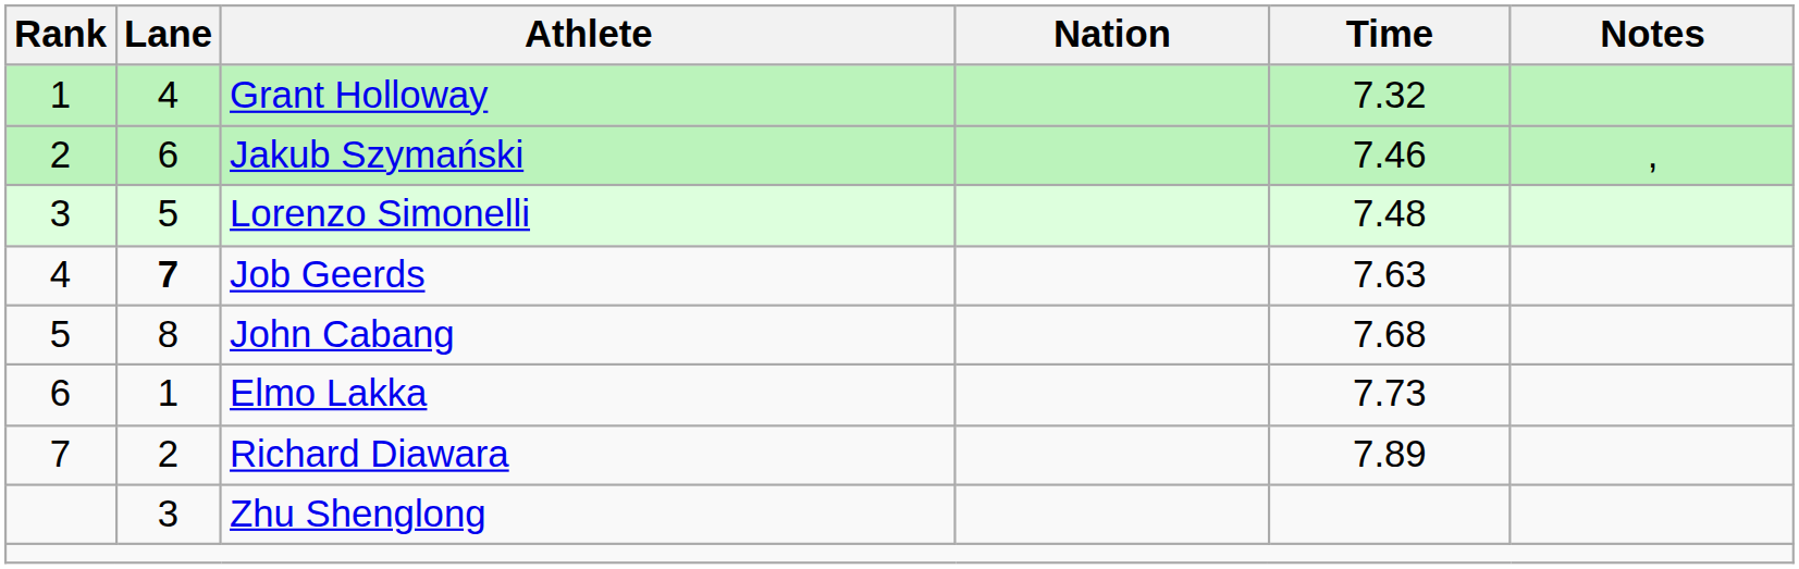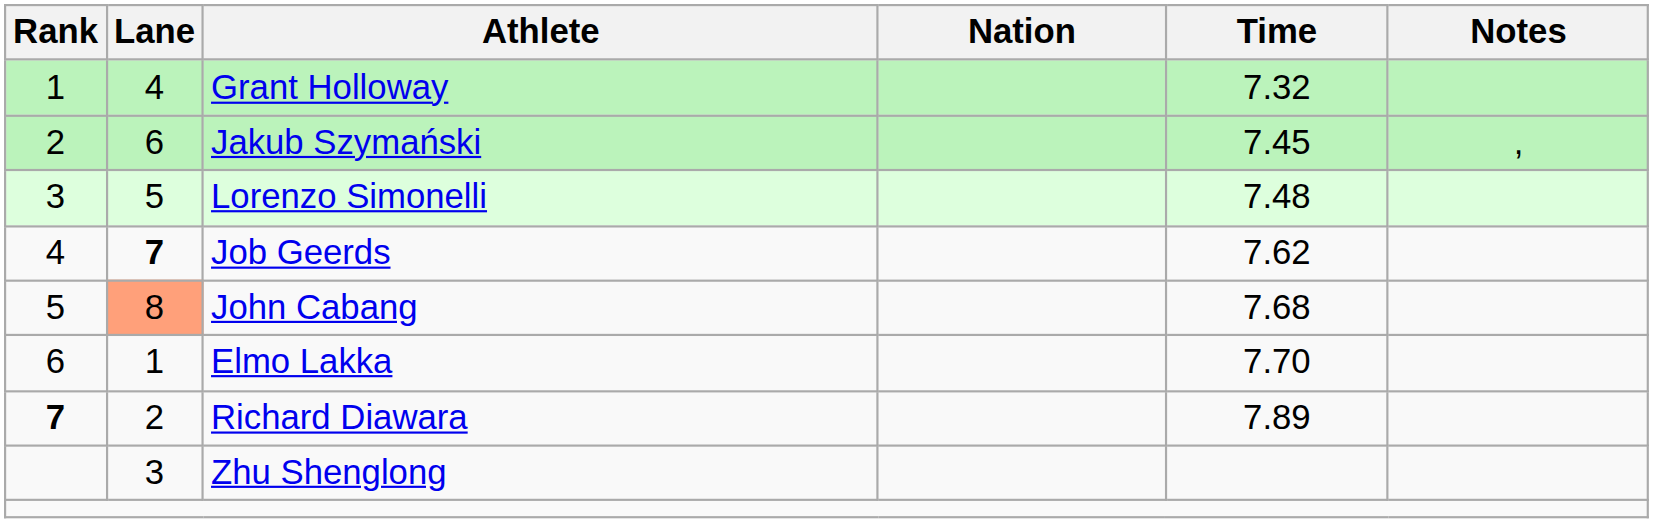 <table class="wikitable sortable" style="text-align:center;width: 60%;">
 <tr>
 <th scope="col" style="width: 10px;">Rank</th>
 <th scope="col" style="width: 10px;">Lane</th>
 <th scope="col">Athlete</th>
 <th scope="col">Nation</th>
 <th scope="col">Time</th>
 <th scope="col">Notes</th>
 </tr>
 <tr bgcolor=bbf3bb>
 <td>1</td>
 <td>4</td>
 <td align=left><a href='#'>Grant Holloway</a></td>
 <td align=left></td>
 <td>7.32</td>
 <td></td>
 </tr>
 <tr bgcolor=bbf3bb>
 <td>2</td>
 <td>6</td>
 <td align=left><a href='#'>Jakub Szymański</a></td>
 <td align=left></td>
-<td>7.46</td>
+<td>7.45</td>
 <td>, </td>
 </tr>
 <tr bgcolor=ddffdd>
 <td>3</td>
 <td>5</td>
 <td align=left><a href='#'>Lorenzo Simonelli</a></td>
 <td align=left></td>
 <td>7.48</td>
 <td></td>
 </tr>
 <tr>
 <td>4</td>
 <td><strong>7</strong></td>
 <td align=left><a href='#'>Job Geerds</a></td>
 <td align=left></td>
-<td>7.63</td>
+<td>7.62</td>
 <td></td>
 </tr>
 <tr>
 <td>5</td>
-<td>8</td>
+<td style="background: lightsalmon;">8</td>
 <td align=left><a href='#'>John Cabang</a></td>
 <td align=left></td>
 <td>7.68</td>
 <td></td>
 </tr>
 <tr>
 <td>6</td>
 <td>1</td>
 <td align=left><a href='#'>Elmo Lakka</a></td>
 <td align=left></td>
-<td>7.73</td>
+<td>7.70</td>
 <td></td>
 </tr>
 <tr>
-<td>7</td>
+<td><strong>7</strong></td>
 <td>2</td>
 <td align=left><a href='#'>Richard Diawara</a></td>
 <td align=left></td>
 <td>7.89</td>
 <td></td>
 </tr>
 <tr>
 <td></td>
 <td>3</td>
 <td align=left><a href='#'>Zhu Shenglong</a></td>
 <td align=left></td>
 <td></td>
 <td></td>
 </tr>
 <tr class="sortbottom">
 <td colspan="6"></td>
 </tr>
 </table>
